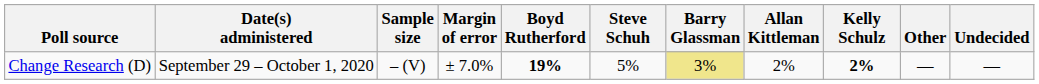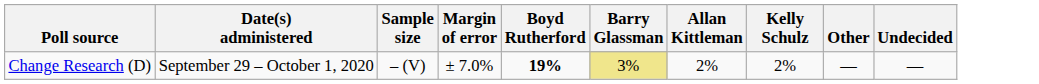 <table class="wikitable" style="font-size:90%;text-align:center;">
 <tr valign=bottom>
 <th>Poll source</th>
 <th>Date(s)<br>administered</th>
 <th>Sample<br>size</th>
 <th>Margin<br>of error</th>
 <th style="width:60px;">Boyd<br>Rutherford</th>
-<th style="width:60px;">Steve Schuh</th>
 <th style="width:60px;">Barry Glassman</th>
 <th style="width:60px;">Allan Kittleman</th>
 <th style="width:60px;">Kelly Schulz</th>
 <th>Other</th>
 <th>Undecided</th>
 </tr>
 <tr>
 <td style="text-align:left;"><a href='#'>Change Research</a> (D)</td>
 <td>September 29 – October 1, 2020</td>
 <td>– (V)</td>
 <td>± 7.0%</td>
 <td><strong>19%</strong></td>
-<td>5%</td>
 <td style="background: khaki;">3%</td>
 <td>2%</td>
-<td><strong>2%</strong></td>
+<td>2%</td>
 <td>—</td>
 <td>—</td>
 </tr>
 </table>
